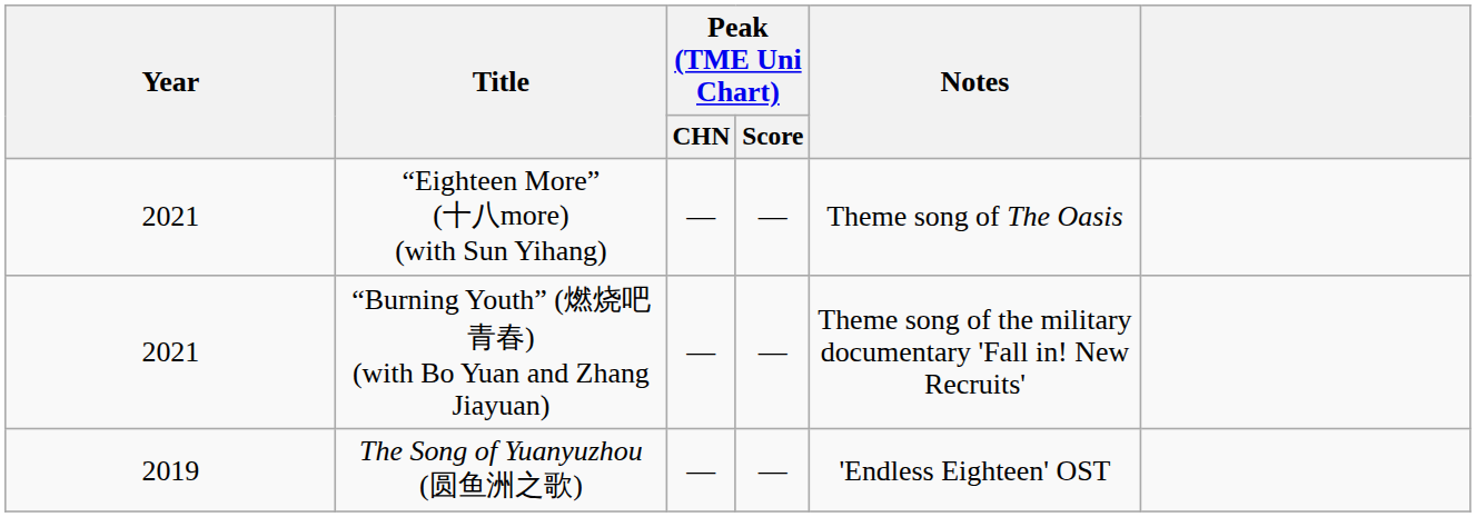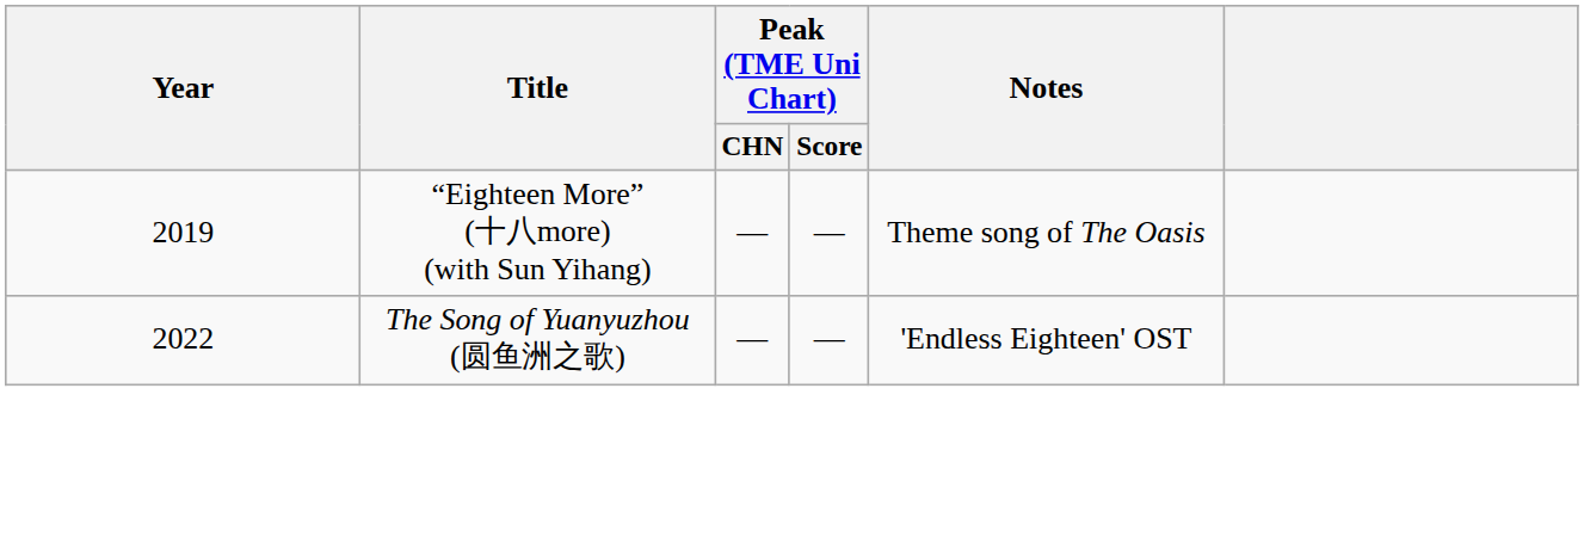 <table class="wikitable plainrowheaders" style="text-align:center;">
 <tr>
 <th scope="col" rowspan="2" style="width:11em;">Year</th>
 <th scope="col" rowspan="2" style="width:11em;">Title</th>
 <th scope="col" colspan="2">Peak <br><a href='#'>(TME Uni Chart)</a></th>
 <th scope="col" rowspan="2" style="width:11em;">Notes</th>
 <th scope="col" rowspan="2" style="width:11em;"></th>
 </tr>
 <tr>
 <th scope="col" style="width:2em;font-size:90%;">CHN</th>
 <th scope="col" style="width:2em;font-size:90%;">Score</th>
 </tr>
 <tr |->
-<td>2021</td>
+<td>2019</td>
 <td>“Eighteen More” <br> (十八more)<br>(with Sun Yihang)</td>
 <td style="text-align:center">—</td>
 <td style="text-align:center">—</td>
 <td>Theme song of <em>The Oasis</em></td>
 <td></td>
 </tr>
 <tr>
-<td>2021</td>
-<td>“Burning Youth” (燃烧吧青春)<br>(with Bo Yuan and Zhang Jiayuan)</td>
-<td style="text-align:center">—</td>
-<td style="text-align:center">—</td>
-<td>Theme song of the military documentary 'Fall in! New Recruits'</td>
-<td></td>
-</tr>
-<tr>
-<td>2019</td>
+<td>2022</td>
 <td><em>The Song of Yuanyuzhou</em><br> (圆鱼洲之歌)</td>
 <td style="text-align:center">—</td>
 <td style="text-align:center">—</td>
 <td>'Endless Eighteen' OST</td>
 <td></td>
 </tr>
 </table>
